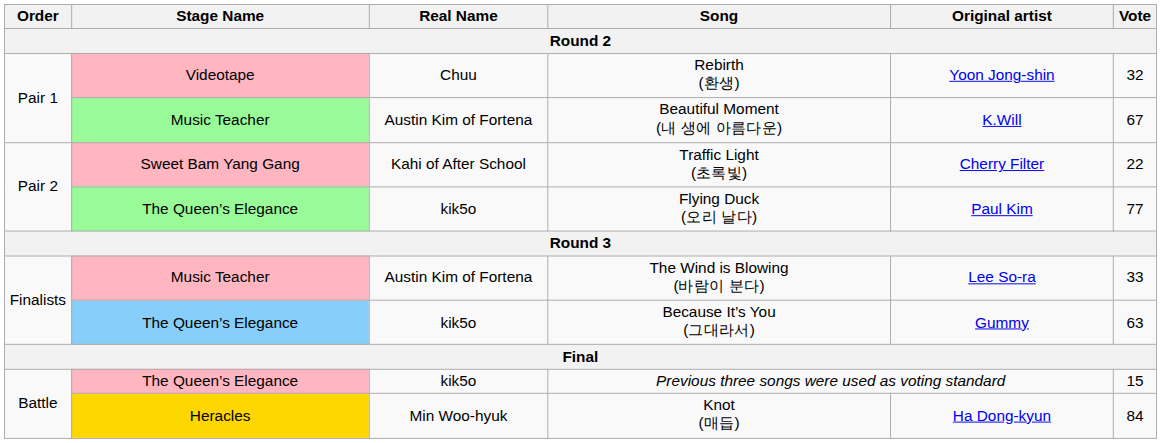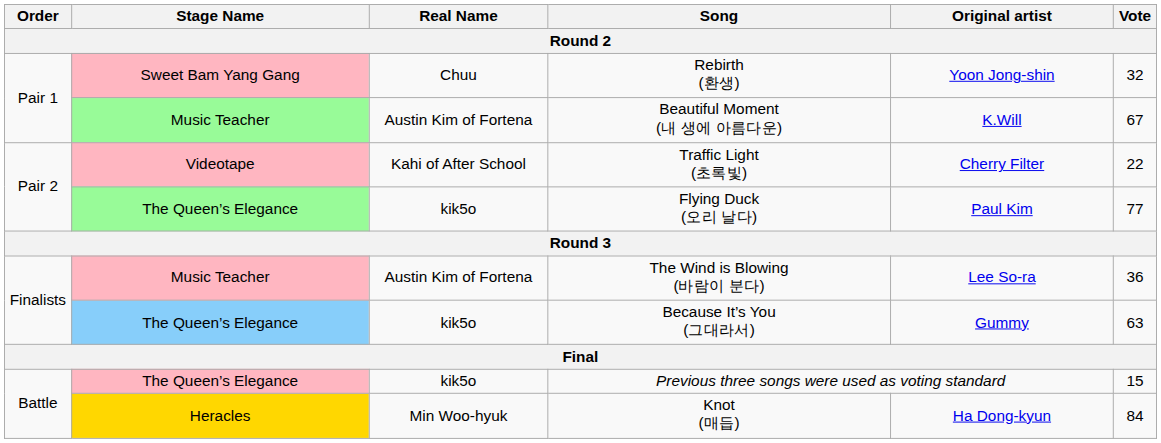 <table class="wikitable" style="text-align:center; width:95%;">
 <tr>
 <th style="width:1%">Order</th>
 <th style="width:20%;">Stage Name</th>
 <th style="width:12%">Real Name</th>
 <th style="width:23%;">Song</th>
 <th style="width:15%;">Original artist</th>
 <th style="width:1%;">Vote</th>
 </tr>
 <tr>
 <th colspan=6>Round 2</th>
 </tr>
 <tr>
 <td rowspan=2>Pair 1</td>
-<td bgcolor="lightpink">Videotape</td>
+<td bgcolor="lightpink">Sweet Bam Yang Gang</td>
 <td>Chuu</td>
 <td>Rebirth<br>(환생)</td>
 <td><a href='#'>Yoon Jong-shin</a></td>
 <td>32</td>
 </tr>
 <tr>
 <td bgcolor="palegreen">Music Teacher</td>
 <td>Austin Kim of Fortena</td>
 <td>Beautiful Moment<br>(내 생에 아름다운)</td>
 <td><a href='#'>K.Will</a></td>
 <td>67</td>
 </tr>
 <tr>
 <td rowspan=2>Pair 2</td>
-<td bgcolor="lightpink">Sweet Bam Yang Gang</td>
+<td bgcolor="lightpink">Videotape</td>
 <td>Kahi of After School</td>
 <td>Traffic Light<br>(초록빛)</td>
 <td><a href='#'>Cherry Filter</a></td>
 <td>22</td>
 </tr>
 <tr>
 <td bgcolor="palegreen">The Queen’s Elegance</td>
 <td>kik5o</td>
 <td>Flying Duck<br>(오리 날다)</td>
 <td><a href='#'>Paul Kim</a></td>
 <td>77</td>
 </tr>
 <tr>
 <th colspan=6>Round 3</th>
 </tr>
 <tr>
 <td rowspan=2>Finalists</td>
 <td bgcolor="lightpink">Music Teacher</td>
 <td>Austin Kim of Fortena</td>
 <td>The Wind is Blowing<br>(바람이 분다)</td>
 <td><a href='#'>Lee So-ra</a></td>
-<td>33</td>
+<td>36</td>
 </tr>
 <tr>
 <td bgcolor="lightskyblue">The Queen’s Elegance</td>
 <td>kik5o</td>
 <td>Because It’s You<br>(그대라서)</td>
 <td><a href='#'>Gummy</a></td>
 <td>63</td>
 </tr>
 <tr>
 <th colspan=6>Final</th>
 </tr>
 <tr>
 <td rowspan=2>Battle</td>
 <td bgcolor="lightpink">The Queen’s Elegance</td>
 <td>kik5o</td>
 <td colspan=2><em>Previous three songs were used as voting standard</em></td>
 <td>15</td>
 </tr>
 <tr>
 <td bgcolor="gold">Heracles</td>
 <td>Min Woo-hyuk</td>
 <td>Knot<br>(매듭)</td>
 <td><a href='#'>Ha Dong-kyun</a></td>
 <td>84</td>
 </tr>
 </table>
